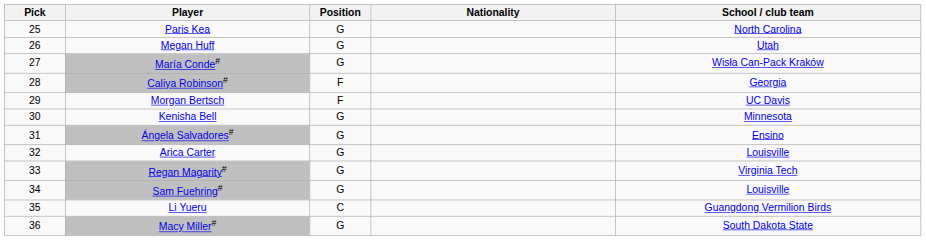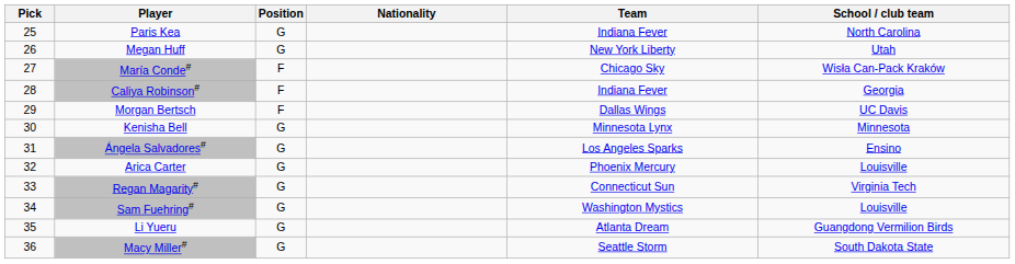 <table class="wikitable sortable" style="text-align: center;">
 <tr>
 <th style="width:5%;">Pick</th>
 <th style="width:20%;">Player</th>
 <th style="width:5%;">Position</th>
 <th style="width:20%;">Nationality</th>
+<th style="width:25%;">Team</th>
 <th style="width:25%;">School / club team</th>
 </tr>
 <tr>
 <td>25</td>
 <td><a href='#'>Paris Kea</a></td>
 <td>G</td>
 <td></td>
+<td><a href='#'>Indiana Fever</a></td>
 <td><a href='#'>North Carolina</a></td>
 </tr>
 <tr>
 <td>26</td>
 <td><a href='#'>Megan Huff</a></td>
 <td>G</td>
 <td></td>
+<td><a href='#'>New York Liberty</a></td>
 <td><a href='#'>Utah</a></td>
 </tr>
 <tr>
 <td>27</td>
 <td bgcolor="#C0C0C0"><a href='#'>María Conde</a><sup>#</sup></td>
-<td>G</td>
+<td>F</td>
 <td></td>
+<td><a href='#'>Chicago Sky</a></td>
 <td><a href='#'>Wisła Can-Pack Kraków</a> </td>
 </tr>
 <tr>
 <td>28</td>
 <td bgcolor="#C0C0C0"><a href='#'>Caliya Robinson</a><sup>#</sup></td>
 <td>F</td>
 <td></td>
+<td><a href='#'>Indiana Fever</a> </td>
 <td><a href='#'>Georgia</a></td>
 </tr>
 <tr>
 <td>29</td>
 <td><a href='#'>Morgan Bertsch</a></td>
 <td>F</td>
 <td></td>
+<td><a href='#'>Dallas Wings</a></td>
 <td><a href='#'>UC Davis</a></td>
 </tr>
 <tr>
 <td>30</td>
 <td><a href='#'>Kenisha Bell</a></td>
 <td>G</td>
 <td></td>
+<td><a href='#'>Minnesota Lynx</a></td>
 <td><a href='#'>Minnesota</a></td>
 </tr>
 <tr>
 <td>31</td>
 <td bgcolor="#C0C0C0"><a href='#'>Ángela Salvadores</a><sup>#</sup></td>
 <td>G</td>
 <td></td>
+<td><a href='#'>Los Angeles Sparks</a></td>
 <td><a href='#'>Ensino</a> </td>
 </tr>
 <tr>
 <td>32</td>
 <td><a href='#'>Arica Carter</a></td>
 <td>G</td>
 <td></td>
+<td><a href='#'>Phoenix Mercury</a></td>
 <td><a href='#'>Louisville</a></td>
 </tr>
 <tr>
 <td>33</td>
 <td bgcolor="#C0C0C0"><a href='#'>Regan Magarity</a><sup>#</sup></td>
 <td>G</td>
 <td></td>
+<td><a href='#'>Connecticut Sun</a></td>
 <td><a href='#'>Virginia Tech</a></td>
 </tr>
 <tr>
 <td>34</td>
 <td bgcolor="#C0C0C0"><a href='#'>Sam Fuehring</a><sup>#</sup></td>
 <td>G</td>
 <td></td>
+<td><a href='#'>Washington Mystics</a></td>
 <td><a href='#'>Louisville</a></td>
 </tr>
 <tr>
 <td>35</td>
 <td><a href='#'>Li Yueru</a></td>
-<td>C</td>
+<td>G</td>
 <td></td>
+<td><a href='#'>Atlanta Dream</a></td>
 <td><a href='#'>Guangdong Vermilion Birds</a> </td>
 </tr>
 <tr>
 <td>36</td>
 <td bgcolor="#C0C0C0"><a href='#'>Macy Miller</a><sup>#</sup></td>
 <td>G</td>
 <td></td>
+<td><a href='#'>Seattle Storm</a></td>
 <td><a href='#'>South Dakota State</a></td>
 </tr>
 </table>
